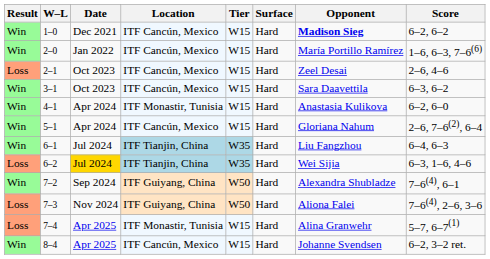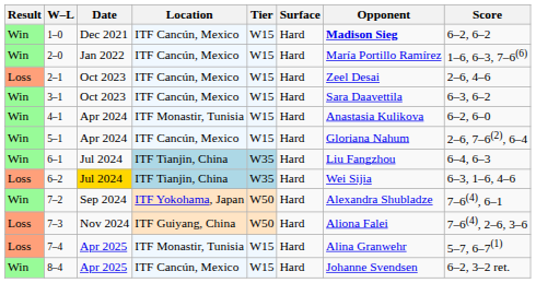 <table class="sortable wikitable">
 <tr>
 <th>Result</th>
 <th class="unsortable">W–L</th>
 <th>Date</th>
 <th>Location</th>
 <th>Tier</th>
 <th>Surface</th>
 <th>Opponent</th>
 <th class="unsortable">Score</th>
 </tr>
 <tr>
 <td bgcolor=98FB98>Win</td>
 <td><small>1–0</small></td>
 <td>Dec 2021</td>
 <td style="background:#f0f8ff;">ITF Cancún, Mexico</td>
 <td style="background:#f0f8ff;">W15</td>
 <td>Hard</td>
 <td><strong> <a href='#'>Madison Sieg</a></strong></td>
 <td>6–2, 6–2</td>
 </tr>
 <tr>
 <td bgcolor=98FB98>Win</td>
 <td><small>2–0</small></td>
 <td>Jan 2022</td>
 <td style="background:#f0f8ff;">ITF Cancún, Mexico</td>
 <td style="background:#f0f8ff;">W15</td>
 <td>Hard</td>
 <td> <a href='#'>María Portillo Ramírez</a></td>
 <td>1–6, 6–3, 7–6<sup>(6)</sup></td>
 </tr>
 <tr>
 <td style="background:#ffa07a;">Loss</td>
 <td><small>2–1</small></td>
 <td>Oct 2023</td>
 <td style="background:#f0f8ff;">ITF Cancún, Mexico</td>
 <td style="background:#f0f8ff;">W15</td>
 <td>Hard</td>
 <td> <a href='#'>Zeel Desai</a></td>
 <td>2–6, 4–6</td>
 </tr>
 <tr>
 <td bgcolor=98FB98>Win</td>
 <td><small>3–1</small></td>
 <td>Oct 2023</td>
 <td style="background:#f0f8ff;">ITF Cancún, Mexico</td>
 <td style="background:#f0f8ff;">W15</td>
 <td>Hard</td>
 <td> <a href='#'>Sara Daavettila</a></td>
 <td>6–3, 6–2</td>
 </tr>
 <tr>
 <td bgcolor=98FB98>Win</td>
 <td><small>4–1</small></td>
 <td>Apr 2024</td>
 <td style="background:#f0f8ff;">ITF Monastir, Tunisia</td>
 <td style="background:#f0f8ff;">W15</td>
 <td>Hard</td>
 <td> <a href='#'>Anastasia Kulikova</a></td>
 <td>6–2, 6–0</td>
 </tr>
 <tr>
 <td bgcolor=98FB98>Win</td>
 <td><small>5–1</small></td>
 <td>Apr 2024</td>
 <td style="background:#f0f8ff;">ITF Cancún, Mexico</td>
 <td style="background:#f0f8ff;">W15</td>
 <td>Hard</td>
 <td> <a href='#'>Gloriana Nahum</a></td>
 <td>2–6, 7–6<sup>(2)</sup>, 6–4</td>
 </tr>
 <tr>
 <td bgcolor=98FB98>Win</td>
 <td><small>6–1</small></td>
 <td>Jul 2024</td>
 <td style="background:lightblue;">ITF Tianjin, China</td>
 <td style="background:lightblue;">W35</td>
 <td>Hard</td>
 <td> <a href='#'>Liu Fangzhou</a></td>
 <td>6–4, 6–3</td>
 </tr>
 <tr>
 <td style="background:#ffa07a;">Loss</td>
 <td><small>6–2</small></td>
 <td style="background: gold;">Jul 2024</td>
 <td style="background:lightblue;">ITF Tianjin, China</td>
 <td style="background:lightblue;">W35</td>
 <td>Hard</td>
 <td> <a href='#'>Wei Sijia</a></td>
 <td>6–3, 1–6, 4–6</td>
 </tr>
 <tr>
 <td bgcolor=98FB98>Win</td>
 <td><small>7–2</small></td>
 <td>Sep 2024</td>
-<td style="background:#ffe4c4;">ITF Guiyang, China</td>
+<td style="background:#ffe4c4;"><a href='#'>ITF Yokohama</a>, Japan</td>
 <td style="background:#ffe4c4;">W50</td>
 <td>Hard</td>
 <td> <a href='#'>Alexandra Shubladze</a></td>
 <td>7–6<sup>(4)</sup>, 6–1</td>
 </tr>
 <tr>
 <td style="background:#ffa07a;">Loss</td>
 <td><small>7–3</small></td>
 <td>Nov 2024</td>
 <td style="background:#ffe4c4;">ITF Guiyang, China</td>
 <td style="background:#ffe4c4;">W50</td>
 <td>Hard</td>
 <td> <a href='#'>Aliona Falei</a></td>
 <td>7–6<sup>(4)</sup>, 2–6, 3–6</td>
 </tr>
 <tr>
 <td style="background:#ffa07a;">Loss</td>
 <td><small>7–4</small></td>
 <td><a href='#'>Apr 2025</a></td>
 <td style="background:#f0f8ff;">ITF Monastir, Tunisia</td>
 <td style="background:#f0f8ff;">W15</td>
 <td>Hard</td>
 <td> <a href='#'>Alina Granwehr</a></td>
 <td>5–7, 6–7<sup>(1)</sup></td>
 </tr>
 <tr>
 <td bgcolor=98FB98>Win</td>
 <td><small>8–4</small></td>
 <td><a href='#'>Apr 2025</a></td>
 <td style="background:#f0f8ff;">ITF Cancún, Mexico</td>
 <td style="background:#f0f8ff;">W15</td>
 <td>Hard</td>
 <td> <a href='#'>Johanne Svendsen</a></td>
 <td>6–2, 3–2 ret.</td>
 </tr>
 </table>
